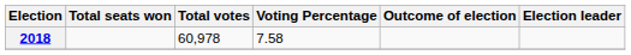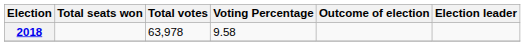 <table class="wikitable">
 <tr>
 <th>Election</th>
 <th>Total seats won</th>
 <th>Total votes</th>
 <th>Voting Percentage</th>
 <th>Outcome of election</th>
 <th>Election leader</th>
 </tr>
 <tr>
 <th><a href='#'>2018</a></th>
 <td></td>
-<td>60,978</td>
-<td>7.58</td>
+<td>63,978</td>
+<td>9.58</td>
 <td></td>
 <td></td>
 </tr>
 <tr>
 </tr>
 </table>
